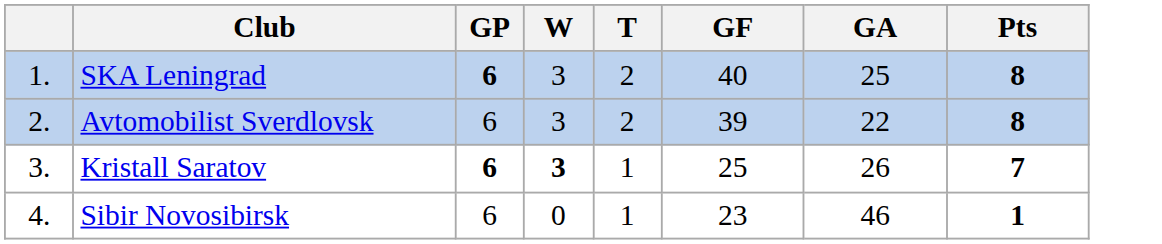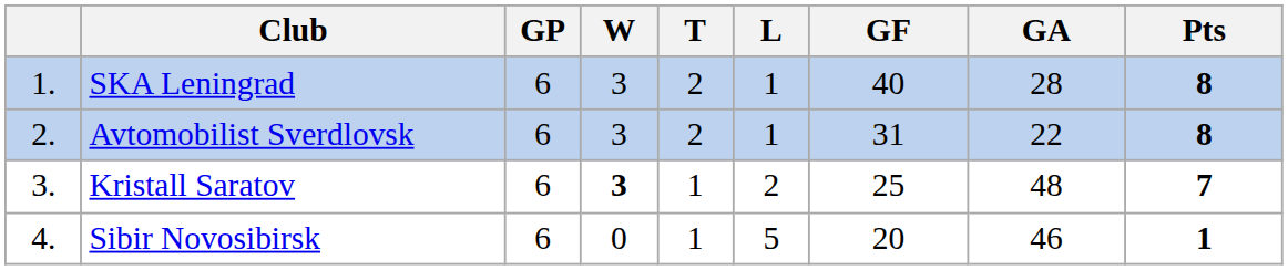 <table class="wikitable">
 <tr>
 <th width="30"></th>
 <th width="200">Club</th>
 <th width="30">GP</th>
 <th width="30">W</th>
 <th width="30">T</th>
+<th width="30">L</th>
 <th width="70">GF</th>
 <th width="70">GA</th>
 <th width="70">Pts</th>
 </tr>
 <tr bgcolor="#BCD2EE" align="center">
 <td>1.</td>
 <td align="left"><a href='#'>SKA Leningrad</a></td>
-<td><strong>6</strong></td>
+<td>6</td>
 <td>3</td>
 <td>2</td>
+<td>1</td>
 <td>40</td>
-<td>25</td>
+<td>28</td>
 <td><strong>8</strong></td>
 </tr>
 <tr bgcolor="#BCD2EE" align="center">
 <td>2.</td>
 <td align="left"><a href='#'>Avtomobilist Sverdlovsk</a></td>
 <td>6</td>
 <td>3</td>
 <td>2</td>
-<td>39</td>
+<td>1</td>
+<td>31</td>
 <td>22</td>
 <td><strong>8</strong></td>
 </tr>
 <tr bgcolor="#FFFFFF" align="center">
 <td>3.</td>
 <td align="left"><a href='#'>Kristall Saratov</a></td>
-<td><strong>6</strong></td>
+<td>6</td>
 <td><strong>3</strong></td>
 <td>1</td>
+<td>2</td>
 <td>25</td>
-<td>26</td>
+<td>48</td>
 <td><strong>7</strong></td>
 </tr>
 <tr bgcolor="#FFFFFF" align="center">
 <td>4.</td>
 <td align="left"><a href='#'>Sibir Novosibirsk</a></td>
 <td>6</td>
 <td>0</td>
 <td>1</td>
-<td>23</td>
+<td>5</td>
+<td>20</td>
 <td>46</td>
 <td><strong>1</strong></td>
 </tr>
 </table>
